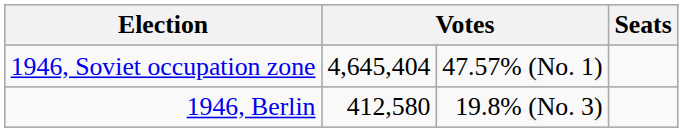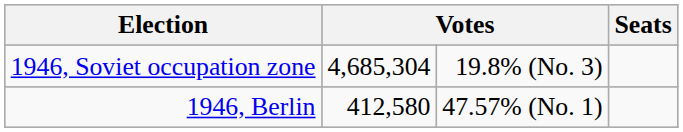 <table class="wikitable" style="text-align: right;">
 <tr>
 <th colspan="1">Election</th>
 <th colspan="2">Votes</th>
 <th colspan="3">Seats</th>
 </tr>
 <tr>
 <td><a href='#'>1946, Soviet occupation zone</a></td>
-<td>4,645,404</td>
-<td>47.57% (No. 1)</td>
+<td>4,685,304</td>
+<td>19.8% (No. 3)</td>
 <td></td>
 </tr>
 <tr>
 <td><a href='#'>1946, Berlin</a></td>
 <td>412,580</td>
-<td>19.8% (No. 3)</td>
+<td>47.57% (No. 1)</td>
 <td></td>
 </tr>
 </table>
